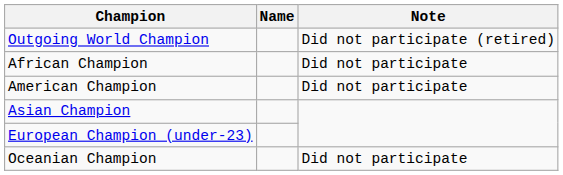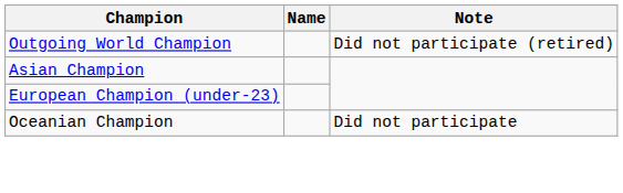 <table class="wikitable">
 <tr>
 <th>Champion</th>
 <th>Name</th>
 <th>Note</th>
 </tr>
 <tr>
 <td><a href='#'>Outgoing World Champion</a></td>
 <td></td>
 <td>Did not participate (retired)</td>
-</tr>
-<tr>
-<td>African Champion</td>
-<td></td>
-<td>Did not participate</td>
-</tr>
-<tr>
-<td>American Champion</td>
-<td></td>
-<td>Did not participate</td>
 </tr>
 <tr>
 <td><a href='#'>Asian Champion</a></td>
 <td></td>
 </tr>
 <tr>
 <td><a href='#'>European Champion (under-23)</a></td>
 <td></td>
 </tr>
 <tr>
 <td>Oceanian Champion</td>
 <td></td>
 <td>Did not participate</td>
 </tr>
 </table>
